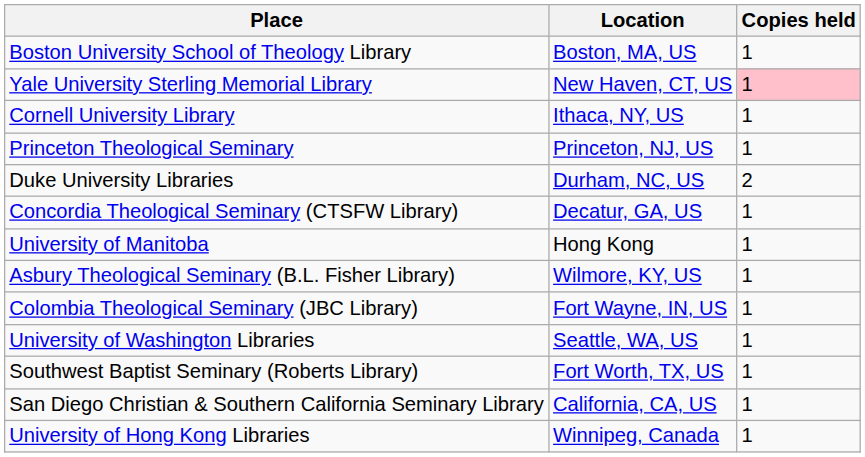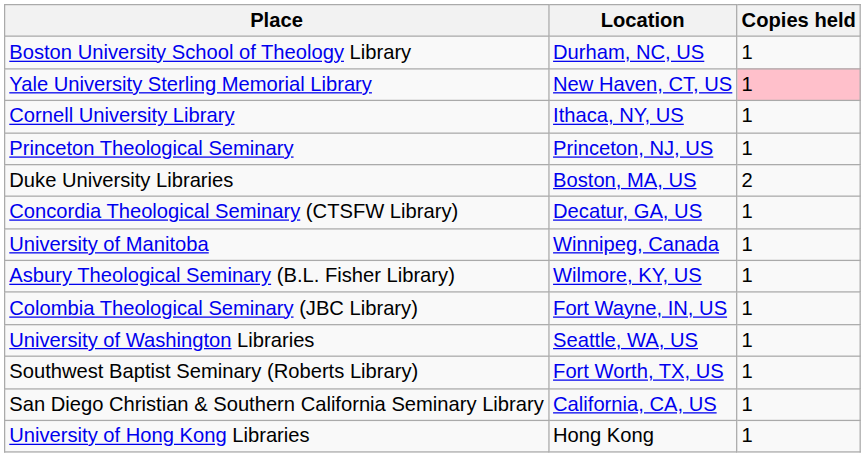 <table class="wikitable">
 <tr>
 <th>Place</th>
 <th>Location</th>
 <th>Copies held</th>
 </tr>
 <tr>
 <td><a href='#'>Boston University School of Theology</a> Library</td>
-<td><a href='#'>Boston, MA, US</a></td>
+<td><a href='#'>Durham, NC, US</a></td>
 <td>1</td>
 </tr>
 <tr>
 <td><a href='#'>Yale University Sterling Memorial Library</a></td>
 <td><a href='#'>New Haven, CT, US</a></td>
 <td style="background: pink;">1</td>
 </tr>
 <tr>
 <td><a href='#'>Cornell University Library</a></td>
 <td><a href='#'>Ithaca, NY, US</a></td>
 <td>1</td>
 </tr>
 <tr>
 <td><a href='#'>Princeton Theological Seminary</a></td>
 <td><a href='#'>Princeton, NJ, US</a></td>
 <td>1</td>
 </tr>
 <tr>
 <td>Duke University Libraries</td>
-<td><a href='#'>Durham, NC, US</a></td>
+<td><a href='#'>Boston, MA, US</a></td>
 <td>2</td>
 </tr>
 <tr>
 <td><a href='#'>Concordia Theological Seminary</a> (CTSFW Library)</td>
 <td><a href='#'>Decatur, GA, US</a></td>
 <td>1</td>
 </tr>
 <tr>
 <td><a href='#'>University of Manitoba</a></td>
-<td>Hong Kong</td>
+<td><a href='#'>Winnipeg, Canada</a></td>
 <td>1</td>
 </tr>
 <tr>
 <td><a href='#'>Asbury Theological Seminary</a> (B.L. Fisher Library)</td>
 <td><a href='#'>Wilmore, KY, US</a></td>
 <td>1</td>
 </tr>
 <tr>
 <td><a href='#'>Colombia Theological Seminary</a> (JBC Library)</td>
 <td><a href='#'>Fort Wayne, IN, US</a></td>
 <td>1</td>
 </tr>
 <tr>
 <td><a href='#'>University of Washington</a> Libraries</td>
 <td><a href='#'>Seattle, WA, US</a></td>
 <td>1</td>
 </tr>
 <tr>
 <td>Southwest Baptist Seminary (Roberts Library)</td>
 <td><a href='#'>Fort Worth, TX, US</a></td>
 <td>1</td>
 </tr>
 <tr>
 <td>San Diego Christian & Southern California Seminary Library</td>
 <td><a href='#'>California, CA, US</a></td>
 <td>1</td>
 </tr>
 <tr>
 <td><a href='#'>University of Hong Kong</a> Libraries</td>
-<td><a href='#'>Winnipeg, Canada</a></td>
+<td>Hong Kong</td>
 <td>1</td>
 </tr>
 </table>
